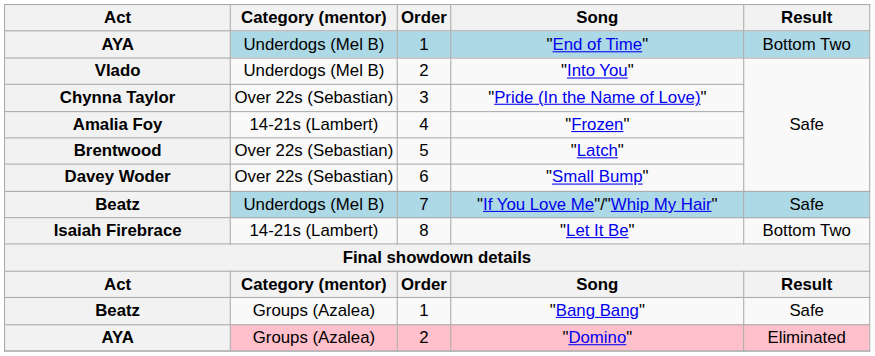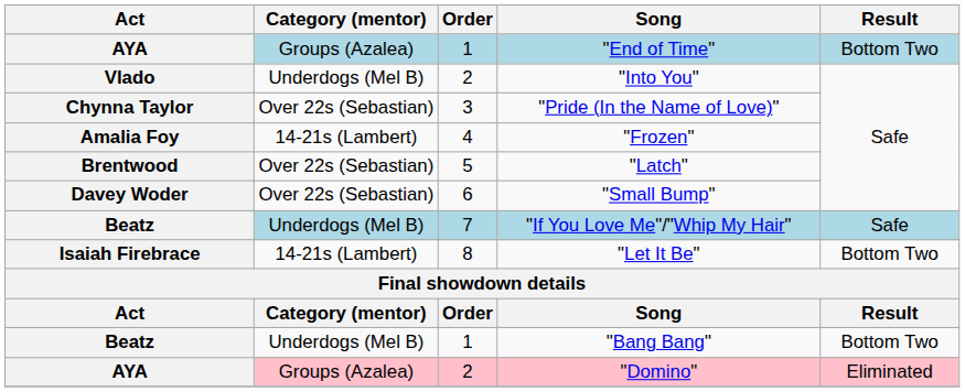 <table class="wikitable plainrowheaders" style="text-align:center;">
 <tr>
 <th scope="col" style="width:13em;">Act</th>
 <th scope="col">Category (mentor)</th>
 <th scope="col">Order</th>
 <th scope="col" style="width:17em;">Song</th>
 <th scope="col" style="width:7em;">Result</th>
 </tr>
 <tr style="background:lightblue;">
 <th scope="row">AYA</th>
-<td>Underdogs (Mel B)</td>
+<td>Groups (Azalea)</td>
 <td>1</td>
 <td>"<a href='#'>End of Time</a>"</td>
 <td>Bottom Two</td>
 </tr>
 <tr>
 <th scope="row">Vlado</th>
 <td>Underdogs (Mel B)</td>
 <td>2</td>
 <td>"<a href='#'>Into You</a>"</td>
 <td rowspan=5>Safe</td>
 </tr>
 <tr>
 <th scope="row">Chynna Taylor</th>
 <td>Over 22s (Sebastian)</td>
 <td>3</td>
 <td>"<a href='#'>Pride (In the Name of Love)</a>"</td>
 </tr>
 <tr>
 <th scope="row">Amalia Foy</th>
 <td>14-21s (Lambert)</td>
 <td>4</td>
 <td>"<a href='#'>Frozen</a>"</td>
 </tr>
 <tr>
 <th scope="row">Brentwood</th>
 <td>Over 22s (Sebastian)</td>
 <td>5</td>
 <td>"<a href='#'>Latch</a>"</td>
 </tr>
 <tr>
 <th scope="row">Davey Woder</th>
 <td>Over 22s (Sebastian)</td>
 <td>6</td>
 <td>"<a href='#'>Small Bump</a>"</td>
 </tr>
 <tr style="background:lightblue;">
 <th scope="row">Beatz</th>
 <td>Underdogs (Mel B)</td>
 <td>7</td>
 <td>"<a href='#'>If You Love Me</a>"/"<a href='#'>Whip My Hair</a>"</td>
 <td>Safe</td>
 </tr>
 <tr>
 <th scope="row">Isaiah Firebrace</th>
 <td>14-21s (Lambert)</td>
 <td>8</td>
 <td>"<a href='#'>Let It Be</a>"</td>
 <td>Bottom Two</td>
 </tr>
 <tr>
 <th colspan="16">Final showdown details</th>
 </tr>
 <tr>
 <th scope="col" style="width:10em;">Act</th>
 <th scope="col">Category (mentor)</th>
 <th scope="col">Order</th>
 <th scope="col" style="width:16em;">Song</th>
 <th scope="col" style="width:6em;">Result</th>
 </tr>
 <tr>
 <th scope="row">Beatz</th>
-<td>Groups (Azalea)</td>
+<td>Underdogs (Mel B)</td>
 <td>1</td>
 <td>"<a href='#'>Bang Bang</a>"</td>
-<td>Safe</td>
+<td>Bottom Two</td>
 </tr>
 <tr style="background:pink;">
 <th scope="row">AYA</th>
 <td>Groups (Azalea)</td>
 <td>2</td>
 <td>"<a href='#'>Domino</a>"</td>
 <td>Eliminated</td>
 </tr>
 <tr>
 </tr>
 </table>
